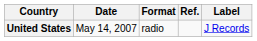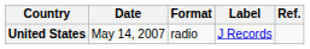 <table class="wikitable plainrowheaders">
 <tr>
 <th scope="col">Country</th>
 <th scope="col">Date</th>
 <th scope="col">Format</th>
+<th scope="col">Label</th>
 <th scope="col">Ref.</th>
-<th scope="col">Label</th>
 </tr>
 <tr>
 <th scope="row">United States</th>
 <td>May 14, 2007</td>
 <td>radio</td>
+<td><a href='#'>J Records</a></td>
 <td></td>
-<td><a href='#'>J Records</a></td>
 </tr>
 </table>
